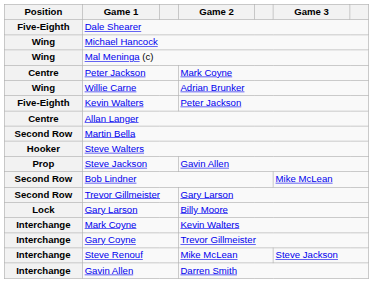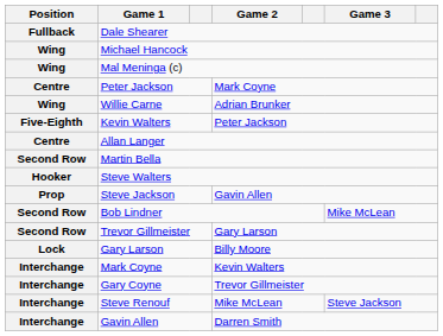 <table class="wikitable">
 <tr>
 <th style="width:125px;">Position</th>
 <th style="width:125px;">Game 1</th>
 <th style="width:25px;"></th>
 <th style="width:125px;">Game 2</th>
 <th style="width:25px;"></th>
 <th style="width:125px;">Game 3</th>
 <th style="width:25px;"></th>
 </tr>
 <tr>
-<th>Five-Eighth</th>
+<th>Fullback</th>
 <td colspan="6"> <a href='#'>Dale Shearer</a></td>
 </tr>
 <tr>
 <th>Wing</th>
 <td colspan="6"> <a href='#'>Michael Hancock</a></td>
 </tr>
 <tr>
 <th>Wing</th>
 <td colspan="6"> <a href='#'>Mal Meninga</a> (c)</td>
 </tr>
 <tr>
 <th>Centre</th>
 <td colspan="2"> <a href='#'>Peter Jackson</a></td>
 <td colspan="4"> <a href='#'>Mark Coyne</a></td>
 </tr>
 <tr>
 <th>Wing</th>
 <td colspan="2"> <a href='#'>Willie Carne</a></td>
 <td colspan="4"> <a href='#'>Adrian Brunker</a></td>
 </tr>
 <tr>
 <th>Five-Eighth</th>
 <td colspan="2"> <a href='#'>Kevin Walters</a></td>
 <td colspan="4"> <a href='#'>Peter Jackson</a></td>
 </tr>
 <tr>
 <th>Centre</th>
 <td colspan="6"> <a href='#'>Allan Langer</a></td>
 </tr>
 <tr>
 <th>Second Row</th>
 <td colspan="6"> <a href='#'>Martin Bella</a></td>
 </tr>
 <tr>
 <th>Hooker</th>
 <td colspan="6"> <a href='#'>Steve Walters</a></td>
 </tr>
 <tr>
 <th>Prop</th>
 <td colspan="2"> <a href='#'>Steve Jackson</a></td>
 <td colspan="4"> <a href='#'>Gavin Allen</a></td>
 </tr>
 <tr>
 <th>Second Row</th>
 <td colspan="4"> <a href='#'>Bob Lindner</a></td>
 <td colspan="2"> <a href='#'>Mike McLean</a></td>
 </tr>
 <tr>
 <th>Second Row</th>
 <td colspan="2"> <a href='#'>Trevor Gillmeister</a></td>
 <td colspan="4"> <a href='#'>Gary Larson</a></td>
 </tr>
 <tr>
 <th>Lock</th>
 <td colspan="2"> <a href='#'>Gary Larson</a></td>
 <td colspan="4"> <a href='#'>Billy Moore</a></td>
 </tr>
 <tr>
 <th>Interchange</th>
 <td colspan="2"> <a href='#'>Mark Coyne</a></td>
 <td colspan="4"> <a href='#'>Kevin Walters</a></td>
 </tr>
 <tr>
 <th>Interchange</th>
 <td colspan="2"> <a href='#'>Gary Coyne</a></td>
 <td colspan="4"> <a href='#'>Trevor Gillmeister</a></td>
 </tr>
 <tr>
 <th>Interchange</th>
 <td colspan="2"> <a href='#'>Steve Renouf</a></td>
 <td colspan="2"> <a href='#'>Mike McLean</a></td>
 <td colspan="2"> <a href='#'>Steve Jackson</a></td>
 </tr>
 <tr>
 <th>Interchange</th>
 <td colspan="2"> <a href='#'>Gavin Allen</a></td>
 <td colspan="4"> <a href='#'>Darren Smith</a></td>
 </tr>
 </table>
